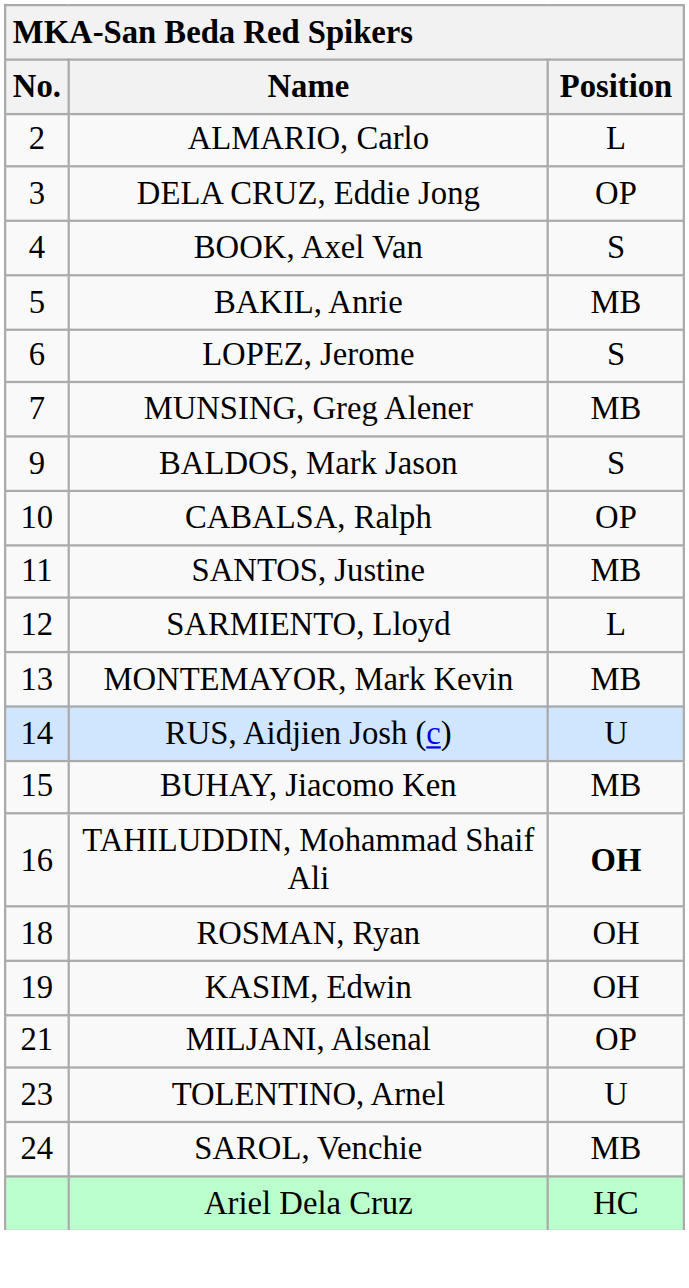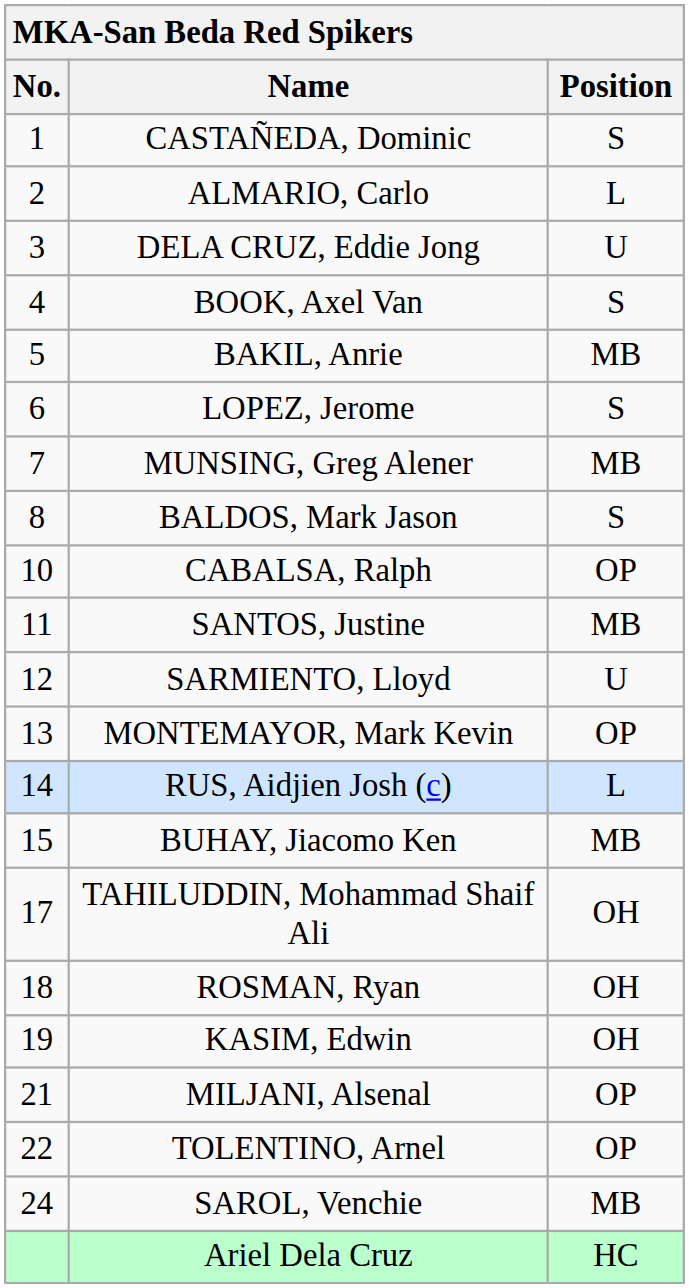 <table class='wikitable mw-collapsible mw-collapsed' style='text-align: center; font-size: 90%; width: 300px; border: none;'>
 <tr>
 <th style='text-align: left;' colspan=3>MKA-San Beda Red Spikers</th>
 </tr>
 <tr>
 <th style="width:7%">No.</th>
 <th>Name</th>
 <th style="width:20%">Position</th>
 </tr>
 <tr>
+<td>1</td>
+<td>CASTAÑEDA, Dominic</td>
+<td>S</td>
+</tr>
+<tr>
 <td>2</td>
 <td>ALMARIO, Carlo</td>
 <td>L</td>
 </tr>
 <tr>
 <td>3</td>
 <td>DELA CRUZ, Eddie Jong</td>
-<td>OP</td>
+<td>U</td>
 </tr>
 <tr>
 <td>4</td>
 <td>BOOK, Axel Van</td>
 <td>S</td>
 </tr>
 <tr>
 <td>5</td>
 <td>BAKIL, Anrie</td>
 <td>MB</td>
 </tr>
 <tr>
 <td>6</td>
 <td>LOPEZ, Jerome</td>
 <td>S</td>
 </tr>
 <tr>
 <td>7</td>
 <td>MUNSING, Greg Alener</td>
 <td>MB</td>
 </tr>
 <tr>
-<td>9</td>
+<td>8</td>
 <td>BALDOS, Mark Jason</td>
 <td>S</td>
 </tr>
 <tr>
 <td>10</td>
 <td>CABALSA, Ralph</td>
 <td>OP</td>
 </tr>
 <tr>
 <td>11</td>
 <td>SANTOS, Justine</td>
 <td>MB</td>
 </tr>
 <tr>
 <td>12</td>
 <td>SARMIENTO, Lloyd</td>
-<td>L</td>
+<td>U</td>
 </tr>
 <tr>
 <td>13</td>
 <td>MONTEMAYOR, Mark Kevin</td>
-<td>MB</td>
+<td>OP</td>
 </tr>
 <tr bgcolor=#DOE6FF>
 <td>14</td>
 <td>RUS, Aidjien Josh (<a href='#'>c</a>)</td>
-<td>U</td>
+<td>L</td>
 </tr>
 <tr>
 <td>15</td>
 <td>BUHAY, Jiacomo Ken</td>
 <td>MB</td>
 </tr>
 <tr>
-<td>16</td>
+<td>17</td>
 <td>TAHILUDDIN, Mohammad Shaif Ali</td>
-<td><strong>OH</strong></td>
+<td>OH</td>
 </tr>
 <tr>
 <td>18</td>
 <td>ROSMAN, Ryan</td>
 <td>OH</td>
 </tr>
 <tr>
 <td>19</td>
 <td>KASIM, Edwin</td>
 <td>OH</td>
 </tr>
 <tr>
 <td>21</td>
 <td>MILJANI, Alsenal</td>
 <td>OP</td>
 </tr>
 <tr>
-<td>23</td>
+<td>22</td>
 <td>TOLENTINO, Arnel</td>
-<td>U</td>
+<td>OP</td>
 </tr>
 <tr>
 <td>24</td>
 <td>SAROL, Venchie</td>
 <td>MB</td>
 </tr>
 <tr bgcolor=#BBFFCC>
 <td></td>
 <td>Ariel Dela Cruz</td>
 <td>HC</td>
 </tr>
 <tr>
 </tr>
 </table>
